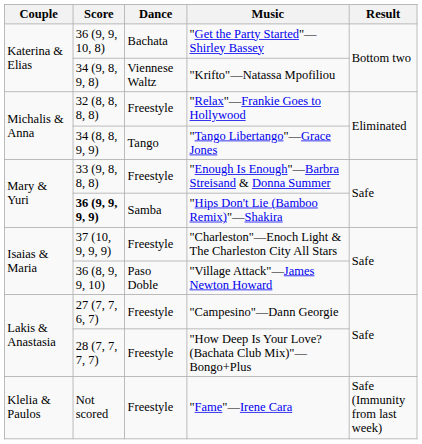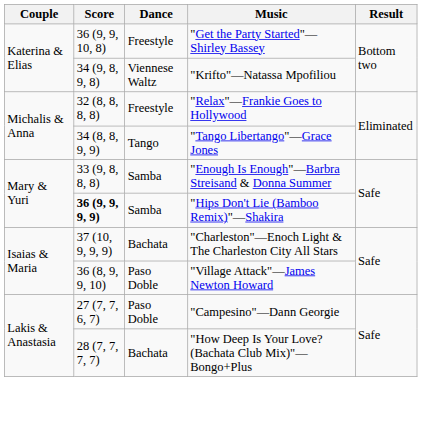 <table class="wikitable sortable" style="width:85%;">
 <tr>
 <th>Couple</th>
 <th>Score</th>
 <th>Dance</th>
 <th>Music</th>
 <th>Result</th>
 </tr>
 <tr>
 <td rowspan="2">Katerina & Elias</td>
 <td>36 (9, 9, 10, 8)</td>
-<td>Bachata</td>
+<td>Freestyle</td>
 <td>"<a href='#'>Get the Party Started</a>"—<a href='#'>Shirley Bassey</a></td>
 <td rowspan="2">Bottom two</td>
 </tr>
 <tr>
 <td>34 (9, 8, 9, 8)</td>
 <td>Viennese Waltz</td>
 <td>"Krifto"—Natassa Mpofiliou</td>
 </tr>
 <tr>
 <td rowspan="2">Michalis & Anna</td>
 <td>32 (8, 8, 8, 8)</td>
 <td>Freestyle</td>
 <td>"<a href='#'>Relax</a>"—<a href='#'>Frankie Goes to Hollywood</a></td>
 <td rowspan="2">Eliminated</td>
 </tr>
 <tr>
 <td>34 (8, 8, 9, 9)</td>
 <td>Tango</td>
 <td>"<a href='#'>Tango Libertango</a>"—<a href='#'>Grace Jones</a></td>
 </tr>
 <tr>
 <td rowspan="2">Mary & Yuri</td>
 <td>33 (9, 8, 8, 8)</td>
-<td>Freestyle</td>
+<td>Samba</td>
 <td>"<a href='#'>Enough Is Enough</a>"—<a href='#'>Barbra Streisand</a> & <a href='#'>Donna Summer</a></td>
 <td rowspan="2">Safe</td>
 </tr>
 <tr>
 <td><strong>36 (9, 9, 9, 9)</strong></td>
 <td>Samba</td>
 <td>"<a href='#'>Hips Don't Lie (Bamboo Remix)</a>"—<a href='#'>Shakira</a></td>
 </tr>
 <tr>
 <td rowspan="2">Isaias & Maria</td>
 <td>37 (10, 9, 9, 9)</td>
-<td>Freestyle</td>
+<td>Bachata</td>
 <td>"Charleston"—Enoch Light & The Charleston City All Stars</td>
 <td rowspan="2">Safe</td>
 </tr>
 <tr>
 <td>36 (8, 9, 9, 10)</td>
 <td>Paso Doble</td>
 <td>"Village Attack"—<a href='#'>James Newton Howard</a></td>
 </tr>
 <tr>
 <td rowspan="2">Lakis & Anastasia</td>
 <td>27 (7, 7, 6, 7)</td>
-<td>Freestyle</td>
+<td>Paso Doble</td>
 <td>"Campesino"—Dann Georgie</td>
 <td rowspan="2">Safe</td>
 </tr>
 <tr>
 <td>28 (7, 7, 7, 7)</td>
-<td>Freestyle</td>
+<td>Bachata</td>
 <td>"How Deep Is Your Love? (Bachata Club Mix)"—Bongo+Plus</td>
 </tr>
-<tr>
-<td>Klelia & Paulos</td>
-<td>Not scored</td>
-<td>Freestyle</td>
-<td>"<a href='#'>Fame</a>"—<a href='#'>Irene Cara</a></td>
-<td>Safe (Immunity<br>from last week)</td>
-</tr>
 </table>
